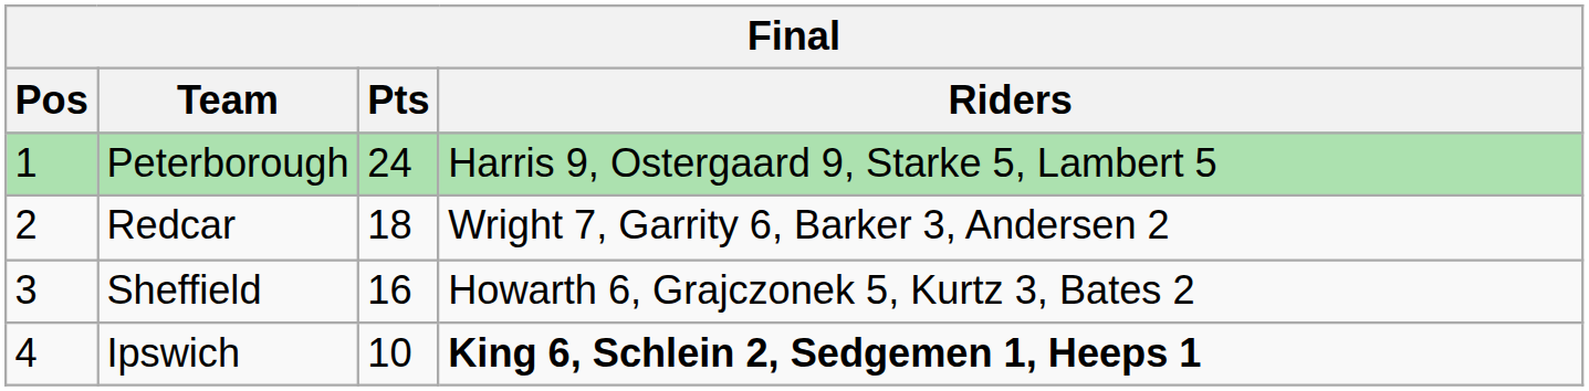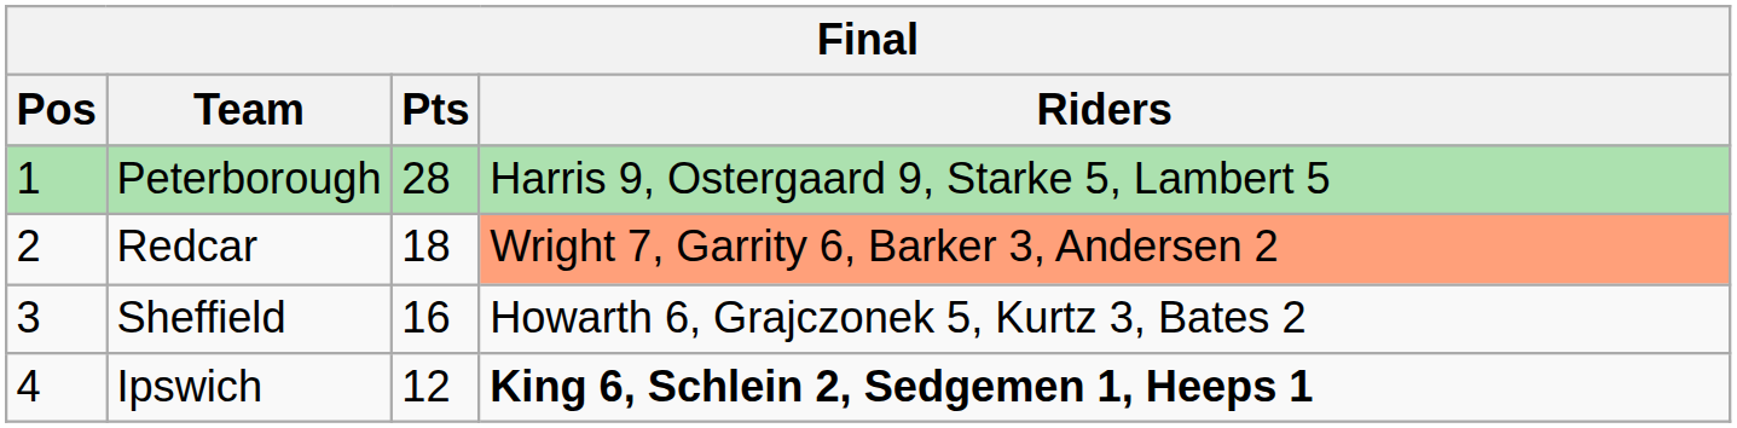 <table class="wikitable">
 <tr>
 <th colspan="4">Final</th>
 </tr>
 <tr>
 <th width=20>Pos</th>
 <th width=90>Team</th>
 <th width=20>Pts</th>
 <th width=450>Riders</th>
 </tr>
 <tr style="background:#ACE1AF;">
 <td>1</td>
 <td align=left>Peterborough</td>
-<td>24</td>
+<td>28</td>
 <td>Harris 9, Ostergaard 9, Starke 5, Lambert 5</td>
 </tr>
 <tr>
 <td>2</td>
 <td align=left>Redcar</td>
 <td>18</td>
-<td>Wright 7, Garrity 6, Barker 3, Andersen 2</td>
+<td style="background: lightsalmon;">Wright 7, Garrity 6, Barker 3, Andersen 2</td>
 </tr>
 <tr>
 <td>3</td>
 <td align=left>Sheffield</td>
 <td>16</td>
 <td>Howarth 6, Grajczonek 5, Kurtz 3, Bates 2</td>
 </tr>
 <tr>
 <td>4</td>
 <td align=left>Ipswich</td>
-<td>10</td>
+<td>12</td>
 <td><strong>King 6, Schlein 2, Sedgemen 1, Heeps 1</strong></td>
 </tr>
 </table>
